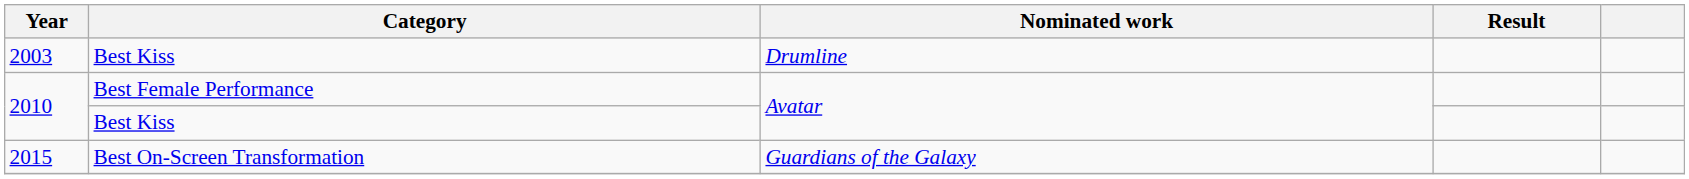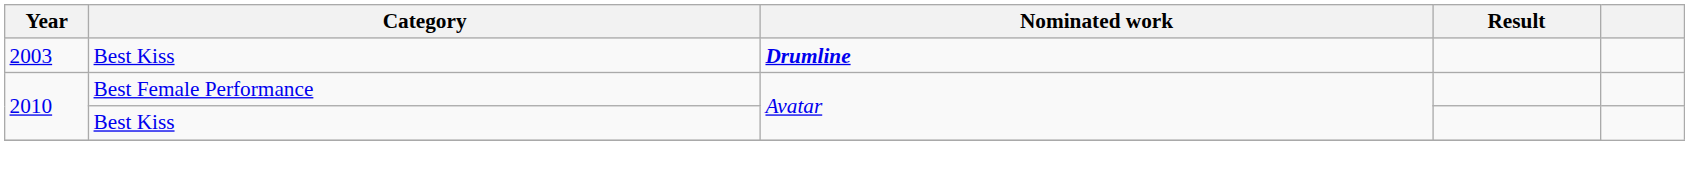 <table class="wikitable plainrowheaders" style="width:100%;">
 <tr>
 <th scope="col" style="width:5%;">Year</th>
 <th scope="col" style="width:40%;">Category</th>
 <th scope="col" style="width:40%;">Nominated work</th>
 <th scope="col" style="width:10%;">Result</th>
 <th scope="col" style="width:5%;"></th>
 </tr>
 <tr>
 <td><a href='#'>2003</a></td>
 <td><a href='#'>Best Kiss</a></td>
-<td><em><a href='#'>Drumline</a></em></td>
+<td><strong><em><a href='#'>Drumline</a></em></strong></td>
 <td></td>
 <td align="center"></td>
 </tr>
 <tr>
 <td rowspan="2"><a href='#'>2010</a></td>
 <td><a href='#'>Best Female Performance</a></td>
 <td rowspan="2"><em><a href='#'>Avatar</a></em></td>
 <td></td>
 <td></td>
 </tr>
 <tr>
 <td><a href='#'>Best Kiss</a></td>
 <td></td>
 </tr>
 <tr>
-<td><a href='#'>2015</a></td>
-<td><a href='#'>Best On-Screen Transformation</a></td>
-<td><em><a href='#'>Guardians of the Galaxy</a></em></td>
-<td></td>
-<td align="center"></td>
-</tr>
-<tr>
 </tr>
 </table>
